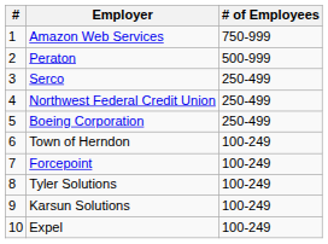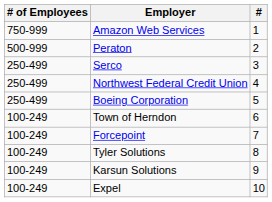 <table class="wikitable">
 <tr>
+<th># of Employees</th>
+<th>Employer</th>
 <th>#</th>
-<th>Employer</th>
-<th># of Employees</th>
 </tr>
 <tr>
+<td>750-999</td>
+<td><a href='#'>Amazon Web Services</a></td>
 <td>1</td>
-<td><a href='#'>Amazon Web Services</a></td>
-<td>750-999</td>
 </tr>
 <tr>
+<td>500-999</td>
+<td><a href='#'>Peraton</a></td>
 <td>2</td>
-<td><a href='#'>Peraton</a></td>
-<td>500-999</td>
 </tr>
 <tr>
+<td>250-499</td>
+<td><a href='#'>Serco</a></td>
 <td>3</td>
-<td><a href='#'>Serco</a></td>
-<td>250-499</td>
 </tr>
 <tr>
+<td>250-499</td>
+<td><a href='#'>Northwest Federal Credit Union</a></td>
 <td>4</td>
-<td><a href='#'>Northwest Federal Credit Union</a></td>
-<td>250-499</td>
 </tr>
 <tr>
+<td>250-499</td>
+<td><a href='#'>Boeing Corporation</a></td>
 <td>5</td>
-<td><a href='#'>Boeing Corporation</a></td>
-<td>250-499</td>
 </tr>
 <tr>
+<td>100-249</td>
+<td>Town of Herndon</td>
 <td>6</td>
-<td>Town of Herndon</td>
-<td>100-249</td>
 </tr>
 <tr>
+<td>100-249</td>
+<td><a href='#'>Forcepoint</a></td>
 <td>7</td>
-<td><a href='#'>Forcepoint</a></td>
-<td>100-249</td>
 </tr>
 <tr>
+<td>100-249</td>
+<td>Tyler Solutions</td>
 <td>8</td>
-<td>Tyler Solutions</td>
-<td>100-249</td>
 </tr>
 <tr>
+<td>100-249</td>
+<td>Karsun Solutions</td>
 <td>9</td>
-<td>Karsun Solutions</td>
-<td>100-249</td>
 </tr>
 <tr>
+<td>100-249</td>
+<td>Expel</td>
 <td>10</td>
-<td>Expel</td>
-<td>100-249</td>
 </tr>
 </table>
